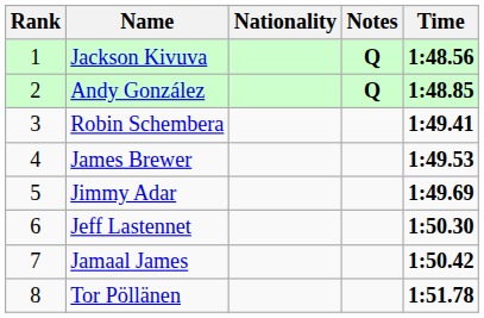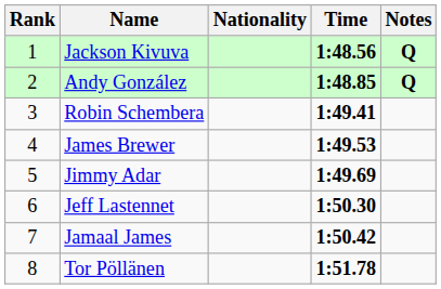 <table class="wikitable sortable" style="text-align:center">
 <tr>
 <th>Rank</th>
 <th>Name</th>
 <th>Nationality</th>
+<th>Time</th>
 <th>Notes</th>
-<th>Time</th>
 </tr>
 <tr bgcolor=ccffcc>
 <td>1</td>
 <td align=left><a href='#'>Jackson Kivuva</a></td>
 <td align=left></td>
+<td><strong>1:48.56</strong></td>
 <td><strong>Q</strong></td>
-<td><strong>1:48.56</strong></td>
 </tr>
 <tr bgcolor=ccffcc>
 <td>2</td>
 <td align=left><a href='#'>Andy González</a></td>
 <td align=left></td>
+<td><strong>1:48.85</strong></td>
 <td><strong>Q</strong></td>
-<td><strong>1:48.85</strong></td>
 </tr>
 <tr>
 <td>3</td>
 <td align=left><a href='#'>Robin Schembera</a></td>
 <td align=left></td>
+<td><strong>1:49.41</strong></td>
 <td></td>
-<td><strong>1:49.41</strong></td>
 </tr>
 <tr>
 <td>4</td>
 <td align=left><a href='#'>James Brewer</a></td>
 <td align=left></td>
+<td><strong>1:49.53</strong></td>
 <td></td>
-<td><strong>1:49.53</strong></td>
 </tr>
 <tr>
 <td>5</td>
 <td align=left><a href='#'>Jimmy Adar</a></td>
 <td align=left></td>
+<td><strong>1:49.69</strong></td>
 <td></td>
-<td><strong>1:49.69</strong></td>
 </tr>
 <tr>
 <td>6</td>
 <td align=left><a href='#'>Jeff Lastennet</a></td>
 <td align=left></td>
+<td><strong>1:50.30</strong></td>
 <td></td>
-<td><strong>1:50.30</strong></td>
 </tr>
 <tr>
 <td>7</td>
 <td align=left><a href='#'>Jamaal James</a></td>
 <td align=left></td>
+<td><strong>1:50.42</strong></td>
 <td></td>
-<td><strong>1:50.42</strong></td>
 </tr>
 <tr>
 <td>8</td>
 <td align=left><a href='#'>Tor Pöllänen</a></td>
 <td align=left></td>
+<td><strong>1:51.78</strong></td>
 <td></td>
-<td><strong>1:51.78</strong></td>
 </tr>
 </table>
